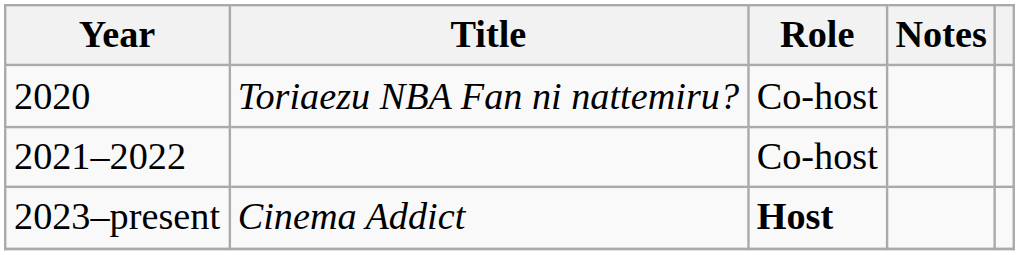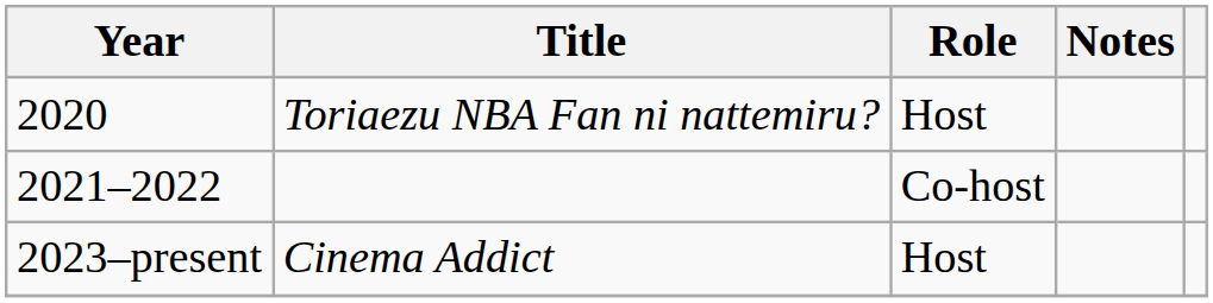 <table class="wikitable sortable">
 <tr>
 <th>Year</th>
 <th>Title</th>
 <th>Role</th>
 <th>Notes</th>
 <th class="unsortable"></th>
 </tr>
 <tr>
 <td>2020</td>
 <td><em>Toriaezu NBA Fan ni nattemiru?</em></td>
-<td>Co-host</td>
+<td>Host</td>
 <td></td>
 <td></td>
 </tr>
 <tr>
 <td>2021–2022</td>
 <td><em></em></td>
 <td>Co-host</td>
 <td></td>
 <td></td>
 </tr>
 <tr>
 <td>2023–present</td>
 <td><em>Cinema Addict</em></td>
-<td><strong>Host</strong></td>
+<td>Host</td>
 <td></td>
 <td></td>
 </tr>
 <tr>
 </tr>
 </table>
